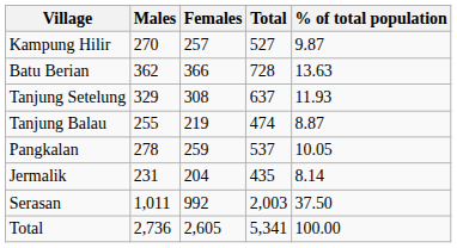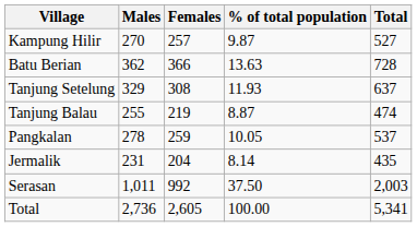 <table class="wikitable sortable">
 <tr>
 <th>Village</th>
 <th>Males</th>
 <th>Females</th>
+<th>% of total population</th>
 <th>Total</th>
-<th>% of total population</th>
 </tr>
 <tr>
 <td>Kampung Hilir</td>
 <td>270</td>
 <td>257</td>
+<td>9.87</td>
 <td>527</td>
-<td>9.87</td>
 </tr>
 <tr>
 <td>Batu Berian</td>
 <td>362</td>
 <td>366</td>
+<td>13.63</td>
 <td>728</td>
-<td>13.63</td>
 </tr>
 <tr>
 <td>Tanjung Setelung</td>
 <td>329</td>
 <td>308</td>
+<td>11.93</td>
 <td>637</td>
-<td>11.93</td>
 </tr>
 <tr>
 <td>Tanjung Balau</td>
 <td>255</td>
 <td>219</td>
+<td>8.87</td>
 <td>474</td>
-<td>8.87</td>
 </tr>
 <tr>
 <td>Pangkalan</td>
 <td>278</td>
 <td>259</td>
+<td>10.05</td>
 <td>537</td>
-<td>10.05</td>
 </tr>
 <tr>
 <td>Jermalik</td>
 <td>231</td>
 <td>204</td>
+<td>8.14</td>
 <td>435</td>
-<td>8.14</td>
 </tr>
 <tr>
 <td>Serasan</td>
 <td>1,011</td>
 <td>992</td>
+<td>37.50</td>
 <td>2,003</td>
-<td>37.50</td>
 </tr>
 <tr>
 <td>Total</td>
 <td>2,736</td>
 <td>2,605</td>
+<td>100.00</td>
 <td>5,341</td>
-<td>100.00</td>
 </tr>
 </table>
